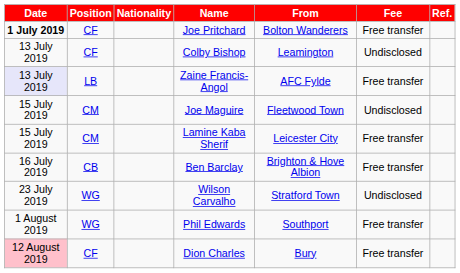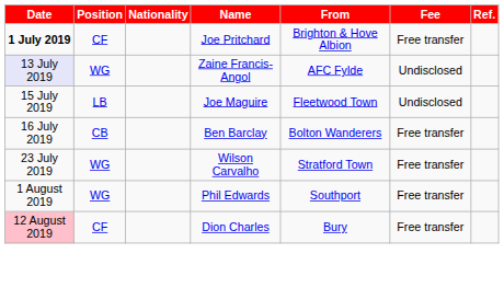 <table class="wikitable"  style="text-align:center; font-size:90%; ">
 <tr>
 <th style="background:#ff0000; color:#FFFFFF; width:120px;">Date</th>
 <th style="background:#ff0000; color:#FFFFFF; width:50px;">Position</th>
 <th style="background:#ff0000; color:#FFFFFF; width:50px;">Nationality</th>
 <th style="background:#ff0000; color:#FFFFFF; width:160px;">Name</th>
 <th style="background:#ff0000; color:#FFFFFF; width:200px;">From</th>
 <th style="background:#ff0000; color:#FFFFFF; width:110px;">Fee</th>
 <th style="background:#ff0000; color:#FFFFFF; width:25px;">Ref.</th>
 </tr>
 <tr>
 <td><strong>1 July 2019</strong></td>
 <td><a href='#'>CF</a></td>
 <td></td>
 <td><a href='#'>Joe Pritchard</a></td>
-<td> <a href='#'>Bolton Wanderers</a></td>
+<td> <a href='#'>Brighton & Hove Albion</a></td>
 <td>Free transfer</td>
 <td></td>
 </tr>
 <tr>
-<td>13 July 2019</td>
-<td><a href='#'>CF</a></td>
+<td style="background: lavender;">13 July 2019</td>
+<td><a href='#'>WG</a></td>
 <td></td>
-<td><a href='#'>Colby Bishop</a></td>
-<td> <a href='#'>Leamington</a></td>
+<td><a href='#'>Zaine Francis-Angol</a></td>
+<td> <a href='#'>AFC Fylde</a></td>
 <td>Undisclosed</td>
 <td></td>
 </tr>
 <tr>
-<td style="background: lavender;">13 July 2019</td>
+<td>15 July 2019</td>
 <td><a href='#'>LB</a></td>
-<td></td>
-<td><a href='#'>Zaine Francis-Angol</a></td>
-<td> <a href='#'>AFC Fylde</a></td>
-<td>Free transfer</td>
-<td></td>
-</tr>
-<tr>
-<td>15 July 2019</td>
-<td><a href='#'>CM</a></td>
 <td></td>
 <td><a href='#'>Joe Maguire</a></td>
 <td> <a href='#'>Fleetwood Town</a></td>
 <td>Undisclosed</td>
 <td></td>
 </tr>
 <tr>
-<td>15 July 2019</td>
-<td><a href='#'>CM</a></td>
-<td></td>
-<td><a href='#'>Lamine Kaba Sherif</a></td>
-<td> <a href='#'>Leicester City</a></td>
-<td>Free transfer</td>
-<td></td>
-</tr>
-<tr>
 <td>16 July 2019</td>
 <td><a href='#'>CB</a></td>
 <td></td>
 <td><a href='#'>Ben Barclay</a></td>
-<td> <a href='#'>Brighton & Hove Albion</a></td>
+<td> <a href='#'>Bolton Wanderers</a></td>
 <td>Free transfer</td>
 <td></td>
 </tr>
 <tr>
 <td>23 July 2019</td>
 <td><a href='#'>WG</a></td>
 <td></td>
 <td><a href='#'>Wilson Carvalho</a></td>
 <td> <a href='#'>Stratford Town</a></td>
-<td>Undisclosed</td>
+<td>Free transfer</td>
 <td></td>
 </tr>
 <tr>
 <td>1 August 2019</td>
 <td><a href='#'>WG</a></td>
 <td></td>
 <td><a href='#'>Phil Edwards</a></td>
 <td> <a href='#'>Southport</a></td>
 <td>Free transfer</td>
 <td></td>
 </tr>
 <tr>
 <td style="background: pink;">12 August 2019</td>
 <td><a href='#'>CF</a></td>
 <td></td>
 <td><a href='#'>Dion Charles</a></td>
 <td> <a href='#'>Bury</a></td>
 <td>Free transfer</td>
 <td></td>
 </tr>
 </table>
